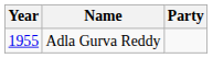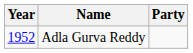 <table class="wikitable sortable">
 <tr>
 <th>Year</th>
 <th>Name</th>
 <th colspan="2">Party</th>
 </tr>
 <tr>
-<td><a href='#'>1955</a></td>
+<td><a href='#'>1952</a></td>
 <td>Adla Gurva Reddy</td>
 <td></td>
 </tr>
 </table>
